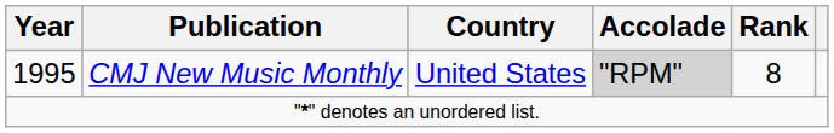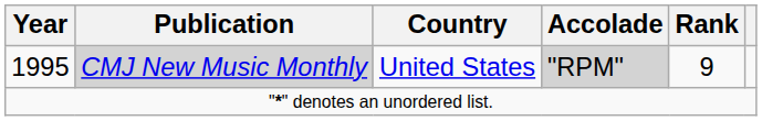 <table class="wikitable sortable" style="margin:0em 1em 1em 0pt">
 <tr>
 <th>Year</th>
 <th>Publication</th>
 <th>Country</th>
 <th>Accolade</th>
 <th>Rank</th>
 <th class=unsortable></th>
 </tr>
 <tr>
 <td align=center>1995</td>
-<td><em><a href='#'>CMJ New Music Monthly</a></em></td>
+<td style="background: lightgrey;"><em><a href='#'>CMJ New Music Monthly</a></em></td>
 <td><a href='#'>United States</a></td>
 <td style="background: lightgrey;">"RPM"</td>
-<td align=center>8</td>
+<td align=center>9</td>
 <td></td>
 </tr>
 <tr class="sortbottom">
 <td colspan=6 style=font-size:8pt; align=center>"<strong>*</strong>" denotes an unordered list.</td>
 </tr>
 </table>
